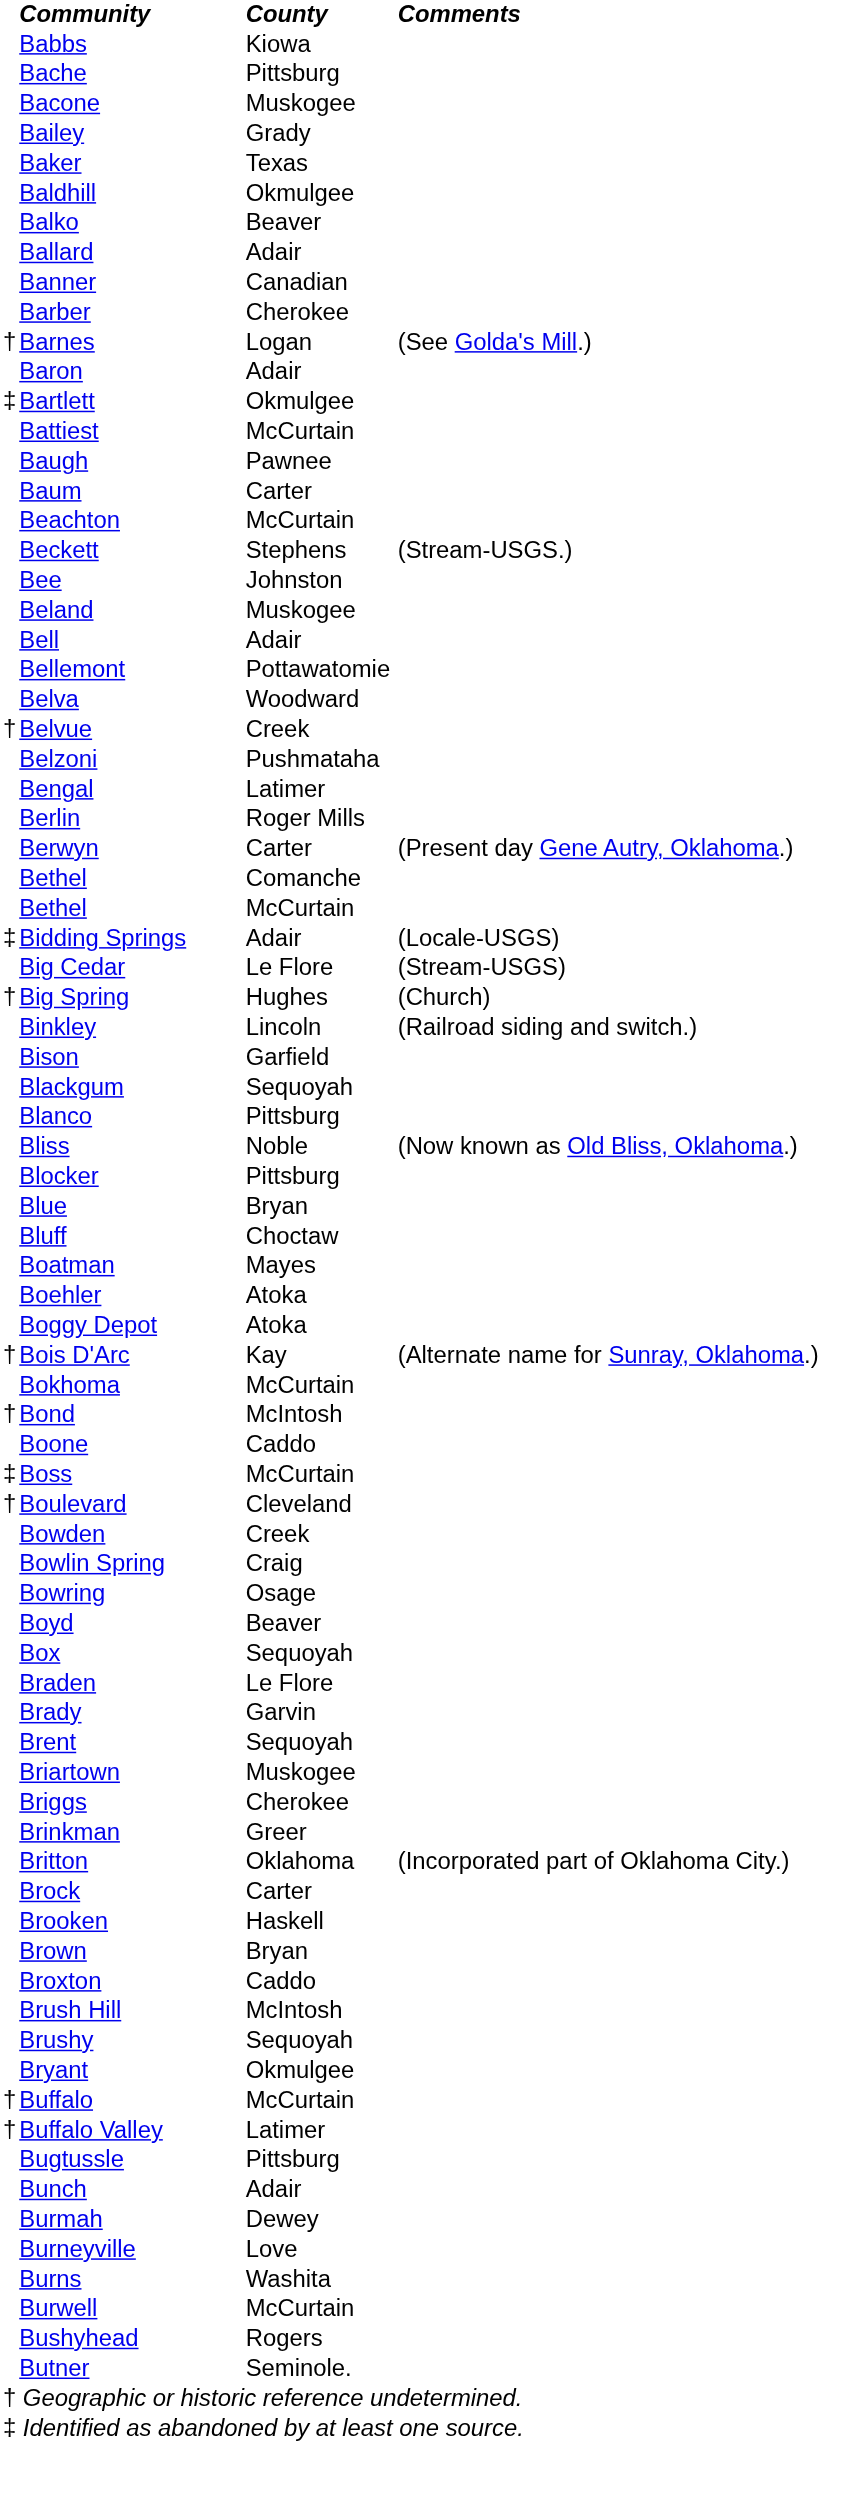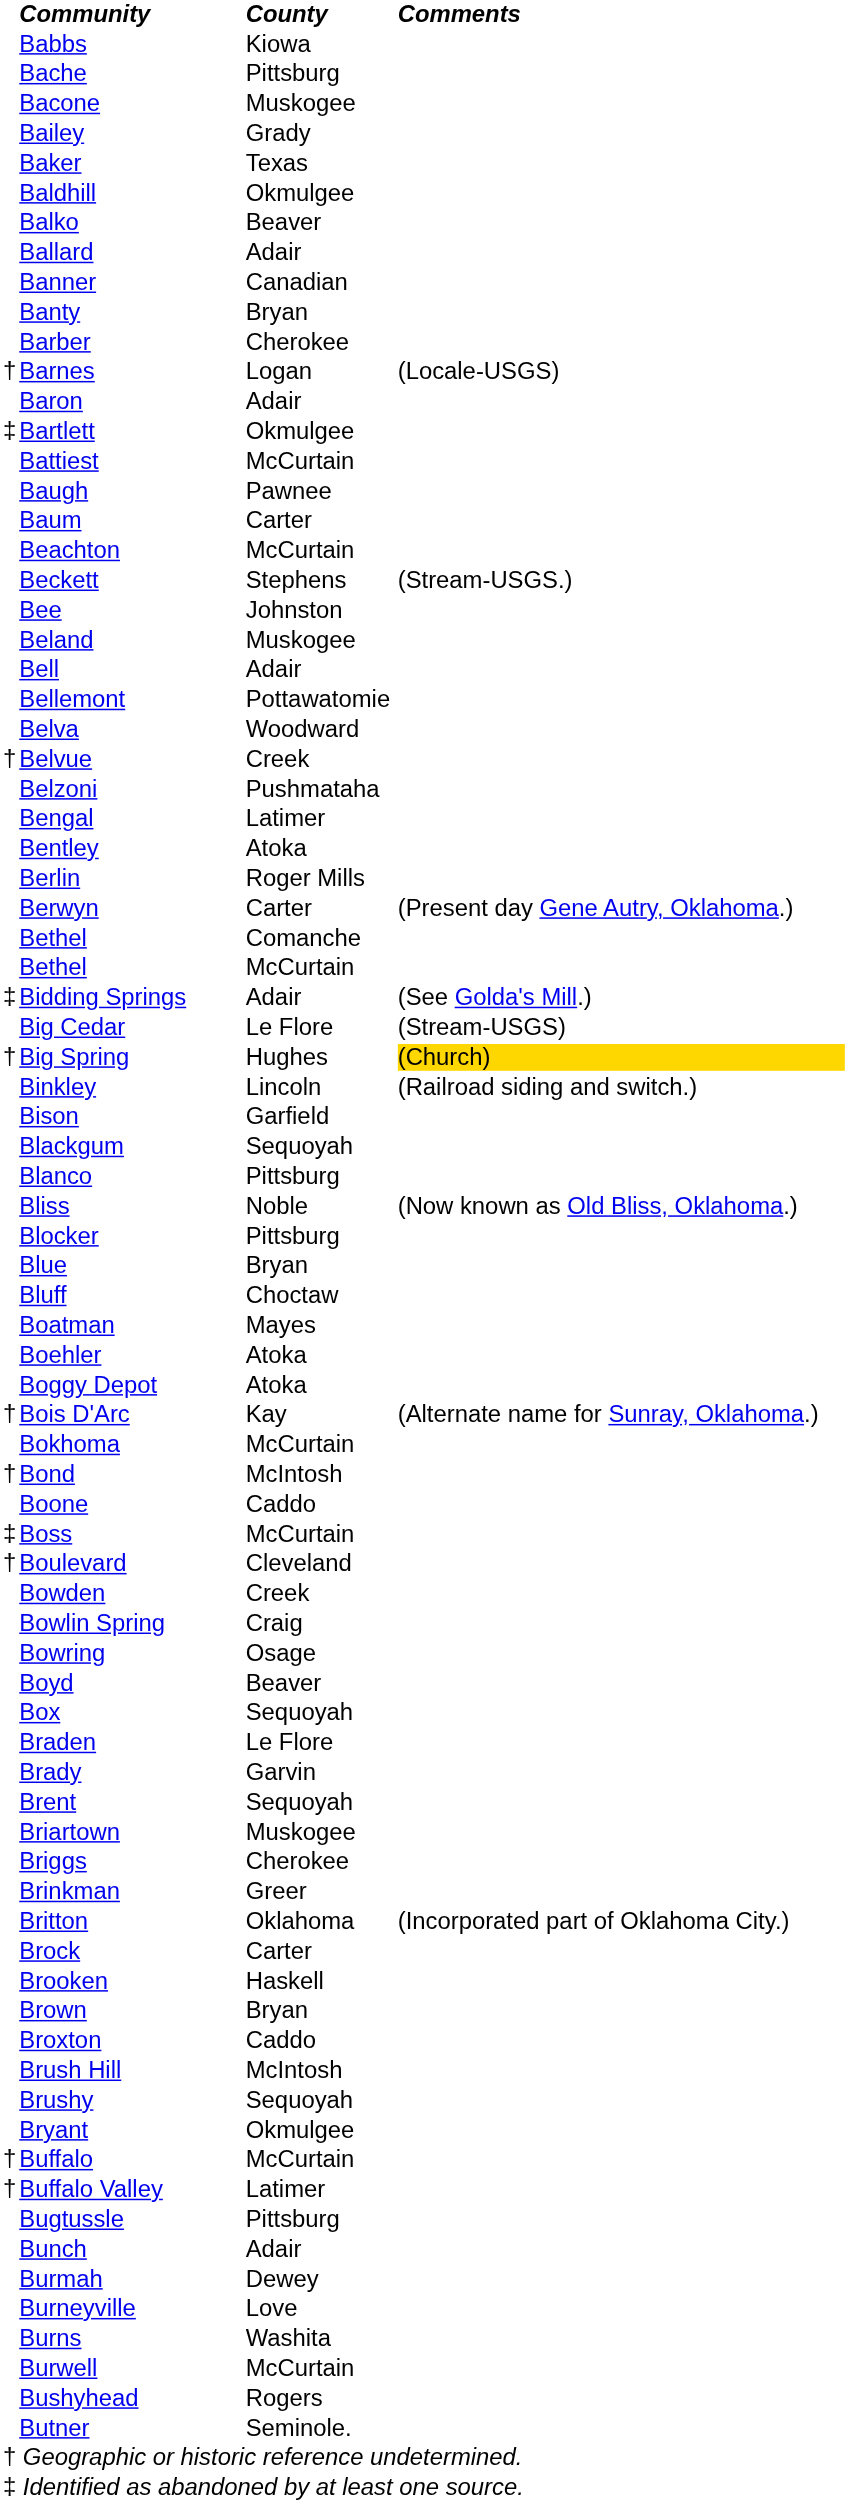 <table border="0" cellpadding="0">
 <tr>
 <td></td>
 <td width="150px"><strong><em>Community</em></strong></td>
 <td width="100px"><strong><em>County</em></strong></td>
 <td width="300px"><strong><em>Comments</em></strong></td>
 </tr>
 <tr>
 <td></td>
 <td><a href='#'>Babbs</a></td>
 <td>Kiowa</td>
 <td></td>
 </tr>
 <tr>
 <td></td>
 <td><a href='#'>Bache</a></td>
 <td>Pittsburg</td>
 <td></td>
 </tr>
 <tr>
 <td></td>
 <td><a href='#'>Bacone</a></td>
 <td>Muskogee</td>
 <td></td>
 </tr>
 <tr>
 <td></td>
 <td><a href='#'>Bailey</a></td>
 <td>Grady</td>
 <td></td>
 </tr>
 <tr>
 <td></td>
 <td><a href='#'>Baker</a></td>
 <td>Texas</td>
 <td></td>
 </tr>
 <tr>
 <td></td>
 <td><a href='#'>Baldhill</a></td>
 <td>Okmulgee</td>
 <td></td>
 </tr>
 <tr>
 <td></td>
 <td><a href='#'>Balko</a></td>
 <td>Beaver</td>
 <td></td>
 </tr>
 <tr>
 <td></td>
 <td><a href='#'>Ballard</a></td>
 <td>Adair</td>
 <td></td>
 </tr>
 <tr>
 <td></td>
 <td><a href='#'>Banner</a></td>
 <td>Canadian</td>
 <td></td>
 </tr>
 <tr>
 <td></td>
+<td><a href='#'>Banty</a></td>
+<td>Bryan</td>
+<td></td>
+</tr>
+<tr>
+<td></td>
 <td><a href='#'>Barber</a></td>
 <td>Cherokee</td>
 <td></td>
 </tr>
 <tr>
 <td>†</td>
 <td><a href='#'>Barnes</a></td>
 <td>Logan</td>
-<td>(See <a href='#'>Golda's Mill</a>.)</td>
+<td>(Locale-USGS)</td>
 </tr>
 <tr>
 <td></td>
 <td><a href='#'>Baron</a></td>
 <td>Adair</td>
 <td></td>
 </tr>
 <tr>
 <td>‡</td>
 <td><a href='#'>Bartlett</a></td>
 <td>Okmulgee</td>
 <td></td>
 </tr>
 <tr>
 <td></td>
 <td><a href='#'>Battiest</a></td>
 <td>McCurtain</td>
 <td></td>
 </tr>
 <tr>
 <td></td>
 <td><a href='#'>Baugh</a></td>
 <td>Pawnee</td>
 <td></td>
 </tr>
 <tr>
 <td></td>
 <td><a href='#'>Baum</a></td>
 <td>Carter</td>
 <td></td>
 </tr>
 <tr>
 <td></td>
 <td><a href='#'>Beachton</a></td>
 <td>McCurtain</td>
 <td></td>
 </tr>
 <tr valign="top">
 <td></td>
 <td><a href='#'>Beckett</a></td>
 <td>Stephens</td>
 <td>(Stream-USGS.)</td>
 </tr>
 <tr>
 <td></td>
 <td><a href='#'>Bee</a></td>
 <td>Johnston</td>
 <td></td>
 </tr>
 <tr>
 <td></td>
 <td><a href='#'>Beland</a></td>
 <td>Muskogee</td>
 <td></td>
 </tr>
 <tr>
 <td></td>
 <td><a href='#'>Bell</a></td>
 <td>Adair</td>
 <td></td>
 </tr>
 <tr>
 <td></td>
 <td><a href='#'>Bellemont</a></td>
 <td>Pottawatomie</td>
 <td></td>
 </tr>
 <tr>
 <td></td>
 <td><a href='#'>Belva</a></td>
 <td>Woodward</td>
 <td></td>
 </tr>
 <tr>
 <td>†</td>
 <td><a href='#'>Belvue</a></td>
 <td>Creek</td>
 <td></td>
 </tr>
 <tr>
 <td></td>
 <td><a href='#'>Belzoni</a></td>
 <td>Pushmataha</td>
 <td></td>
 </tr>
 <tr>
 <td></td>
 <td><a href='#'>Bengal</a></td>
 <td>Latimer</td>
 <td></td>
 </tr>
 <tr>
 <td></td>
+<td><a href='#'>Bentley</a></td>
+<td>Atoka</td>
+<td></td>
+</tr>
+<tr>
+<td></td>
 <td><a href='#'>Berlin</a></td>
 <td>Roger Mills</td>
 <td></td>
 </tr>
 <tr valign="top">
 <td></td>
 <td><a href='#'>Berwyn</a></td>
 <td>Carter</td>
 <td>(Present day <a href='#'>Gene Autry, Oklahoma</a>.)</td>
 </tr>
 <tr>
 <td></td>
 <td><a href='#'>Bethel</a></td>
 <td>Comanche</td>
 <td></td>
 </tr>
 <tr>
 <td></td>
 <td><a href='#'>Bethel</a></td>
 <td>McCurtain</td>
 <td></td>
 </tr>
 <tr>
 <td>‡</td>
 <td><a href='#'>Bidding Springs</a></td>
 <td>Adair</td>
-<td>(Locale-USGS)</td>
+<td>(See <a href='#'>Golda's Mill</a>.)</td>
 </tr>
 <tr valign="top">
 <td></td>
 <td><a href='#'>Big Cedar</a></td>
 <td>Le Flore</td>
 <td>(Stream-USGS)</td>
 </tr>
 <tr>
 <td>†</td>
 <td><a href='#'>Big Spring</a></td>
 <td>Hughes</td>
-<td> (Church)</td>
+<td style="background: gold;"> (Church)</td>
 </tr>
 <tr>
 <td></td>
 <td><a href='#'>Binkley</a></td>
 <td>Lincoln</td>
 <td>(Railroad siding and switch.)</td>
 </tr>
 <tr>
 <td></td>
 <td><a href='#'>Bison</a></td>
 <td>Garfield</td>
 <td></td>
 </tr>
 <tr>
 <td></td>
 <td><a href='#'>Blackgum</a></td>
 <td>Sequoyah</td>
 <td></td>
 </tr>
 <tr>
 <td></td>
 <td><a href='#'>Blanco</a></td>
 <td>Pittsburg</td>
 <td></td>
 </tr>
 <tr valign="top">
 <td></td>
 <td><a href='#'>Bliss</a></td>
 <td>Noble</td>
 <td>(Now known as <a href='#'>Old Bliss, Oklahoma</a>.)</td>
 </tr>
 <tr>
 <td></td>
 <td><a href='#'>Blocker</a></td>
 <td>Pittsburg</td>
 <td></td>
 </tr>
 <tr>
 <td></td>
 <td><a href='#'>Blue</a></td>
 <td>Bryan</td>
 <td></td>
 </tr>
 <tr>
 <td></td>
 <td><a href='#'>Bluff</a></td>
 <td>Choctaw</td>
 <td></td>
 </tr>
 <tr>
 <td></td>
 <td><a href='#'>Boatman</a></td>
 <td>Mayes</td>
 <td></td>
 </tr>
 <tr>
 <td></td>
 <td><a href='#'>Boehler</a></td>
 <td>Atoka</td>
 <td></td>
 </tr>
 <tr>
 <td></td>
 <td><a href='#'>Boggy Depot</a></td>
 <td>Atoka</td>
 <td></td>
 </tr>
 <tr>
 <td>†</td>
 <td><a href='#'>Bois D'Arc</a></td>
 <td>Kay</td>
 <td>(Alternate name for <a href='#'>Sunray, Oklahoma</a>.)</td>
 </tr>
 <tr>
 <td></td>
 <td><a href='#'>Bokhoma</a></td>
 <td>McCurtain</td>
 <td></td>
 </tr>
 <tr>
 <td>†</td>
 <td><a href='#'>Bond</a></td>
 <td>McIntosh</td>
 <td></td>
 </tr>
 <tr>
 <td></td>
 <td><a href='#'>Boone</a></td>
 <td>Caddo</td>
 <td></td>
 </tr>
 <tr>
 <td>‡</td>
 <td><a href='#'>Boss</a></td>
 <td>McCurtain</td>
 <td></td>
 </tr>
 <tr>
 <td>†</td>
 <td><a href='#'>Boulevard</a></td>
 <td>Cleveland</td>
 <td></td>
 </tr>
 <tr>
 <td></td>
 <td><a href='#'>Bowden</a></td>
 <td>Creek</td>
 <td></td>
 </tr>
 <tr>
 <td></td>
 <td><a href='#'>Bowlin Spring</a></td>
 <td>Craig</td>
 <td></td>
 </tr>
 <tr>
 <td></td>
 <td><a href='#'>Bowring</a></td>
 <td>Osage</td>
 <td></td>
 </tr>
 <tr>
 <td></td>
 <td><a href='#'>Boyd</a></td>
 <td>Beaver</td>
 <td></td>
 </tr>
 <tr>
 <td></td>
 <td><a href='#'>Box</a></td>
 <td>Sequoyah</td>
 <td></td>
 </tr>
 <tr>
 <td></td>
 <td><a href='#'>Braden</a></td>
 <td>Le Flore</td>
 <td></td>
 </tr>
 <tr>
 <td></td>
 <td><a href='#'>Brady</a></td>
 <td>Garvin</td>
 <td></td>
 </tr>
 <tr>
 <td></td>
 <td><a href='#'>Brent</a></td>
 <td>Sequoyah</td>
 <td></td>
 </tr>
 <tr>
 <td></td>
 <td><a href='#'>Briartown</a></td>
 <td>Muskogee</td>
 <td></td>
 </tr>
 <tr>
 <td></td>
 <td><a href='#'>Briggs</a></td>
 <td>Cherokee</td>
 <td></td>
 </tr>
 <tr>
 <td></td>
 <td><a href='#'>Brinkman</a></td>
 <td>Greer</td>
 <td></td>
 </tr>
 <tr valign="top">
 <td></td>
 <td><a href='#'>Britton</a></td>
 <td>Oklahoma</td>
 <td>(Incorporated part of Oklahoma City.)</td>
 </tr>
 <tr>
 <td></td>
 <td><a href='#'>Brock</a></td>
 <td>Carter</td>
 <td></td>
 </tr>
 <tr>
 <td></td>
 <td><a href='#'>Brooken</a></td>
 <td>Haskell</td>
 <td></td>
 </tr>
 <tr>
 <td></td>
 <td><a href='#'>Brown</a></td>
 <td>Bryan</td>
 <td></td>
 </tr>
 <tr>
 <td></td>
 <td><a href='#'>Broxton</a></td>
 <td>Caddo</td>
 <td></td>
 </tr>
 <tr>
 <td></td>
 <td><a href='#'>Brush Hill</a></td>
 <td>McIntosh</td>
 <td></td>
 </tr>
 <tr>
 <td></td>
 <td><a href='#'>Brushy</a></td>
 <td>Sequoyah</td>
 <td></td>
 </tr>
 <tr>
 <td></td>
 <td><a href='#'>Bryant</a></td>
 <td>Okmulgee</td>
 <td></td>
 </tr>
 <tr>
 <td>†</td>
 <td><a href='#'>Buffalo</a></td>
 <td>McCurtain</td>
 <td></td>
 </tr>
 <tr>
 <td>†</td>
 <td><a href='#'>Buffalo Valley</a></td>
 <td>Latimer</td>
 <td></td>
 </tr>
 <tr>
 <td></td>
 <td><a href='#'>Bugtussle</a></td>
 <td>Pittsburg</td>
 <td></td>
 </tr>
 <tr>
 <td></td>
 <td><a href='#'>Bunch</a></td>
 <td>Adair</td>
 <td></td>
 </tr>
 <tr>
 <td></td>
 <td><a href='#'>Burmah</a></td>
 <td>Dewey</td>
 <td></td>
 </tr>
 <tr>
 <td></td>
 <td><a href='#'>Burneyville</a></td>
 <td>Love</td>
 <td></td>
 </tr>
 <tr>
 <td></td>
 <td><a href='#'>Burns</a></td>
 <td>Washita</td>
 <td></td>
 </tr>
 <tr>
 <td></td>
 <td><a href='#'>Burwell</a></td>
 <td>McCurtain</td>
 <td></td>
 </tr>
 <tr>
 <td></td>
 <td><a href='#'>Bushyhead</a></td>
 <td>Rogers</td>
 <td></td>
 </tr>
 <tr>
 <td></td>
 <td><a href='#'>Butner</a></td>
 <td>Seminole.</td>
 </tr>
 <tr>
 <td colspan="4">† <em>Geographic or historic reference undetermined.</em></td>
 </tr>
 <tr>
 <td colspan="4">‡ <em>Identified as abandoned by at least one source.</em></td>
 </tr>
 </table>
